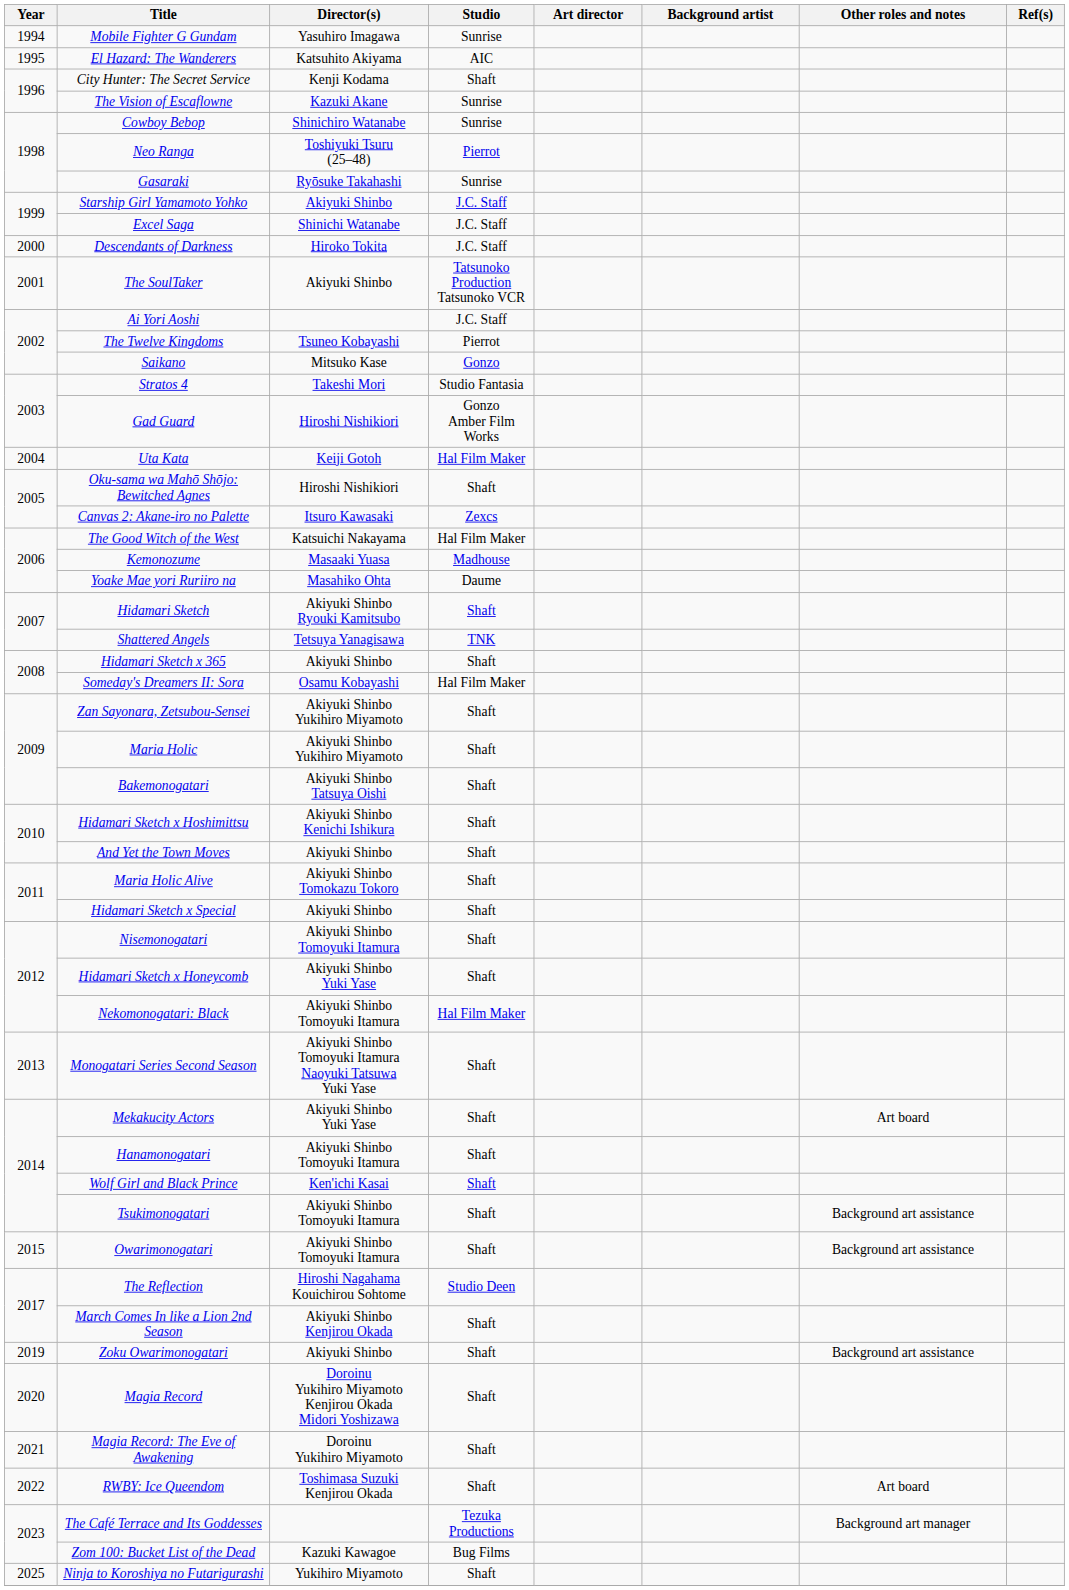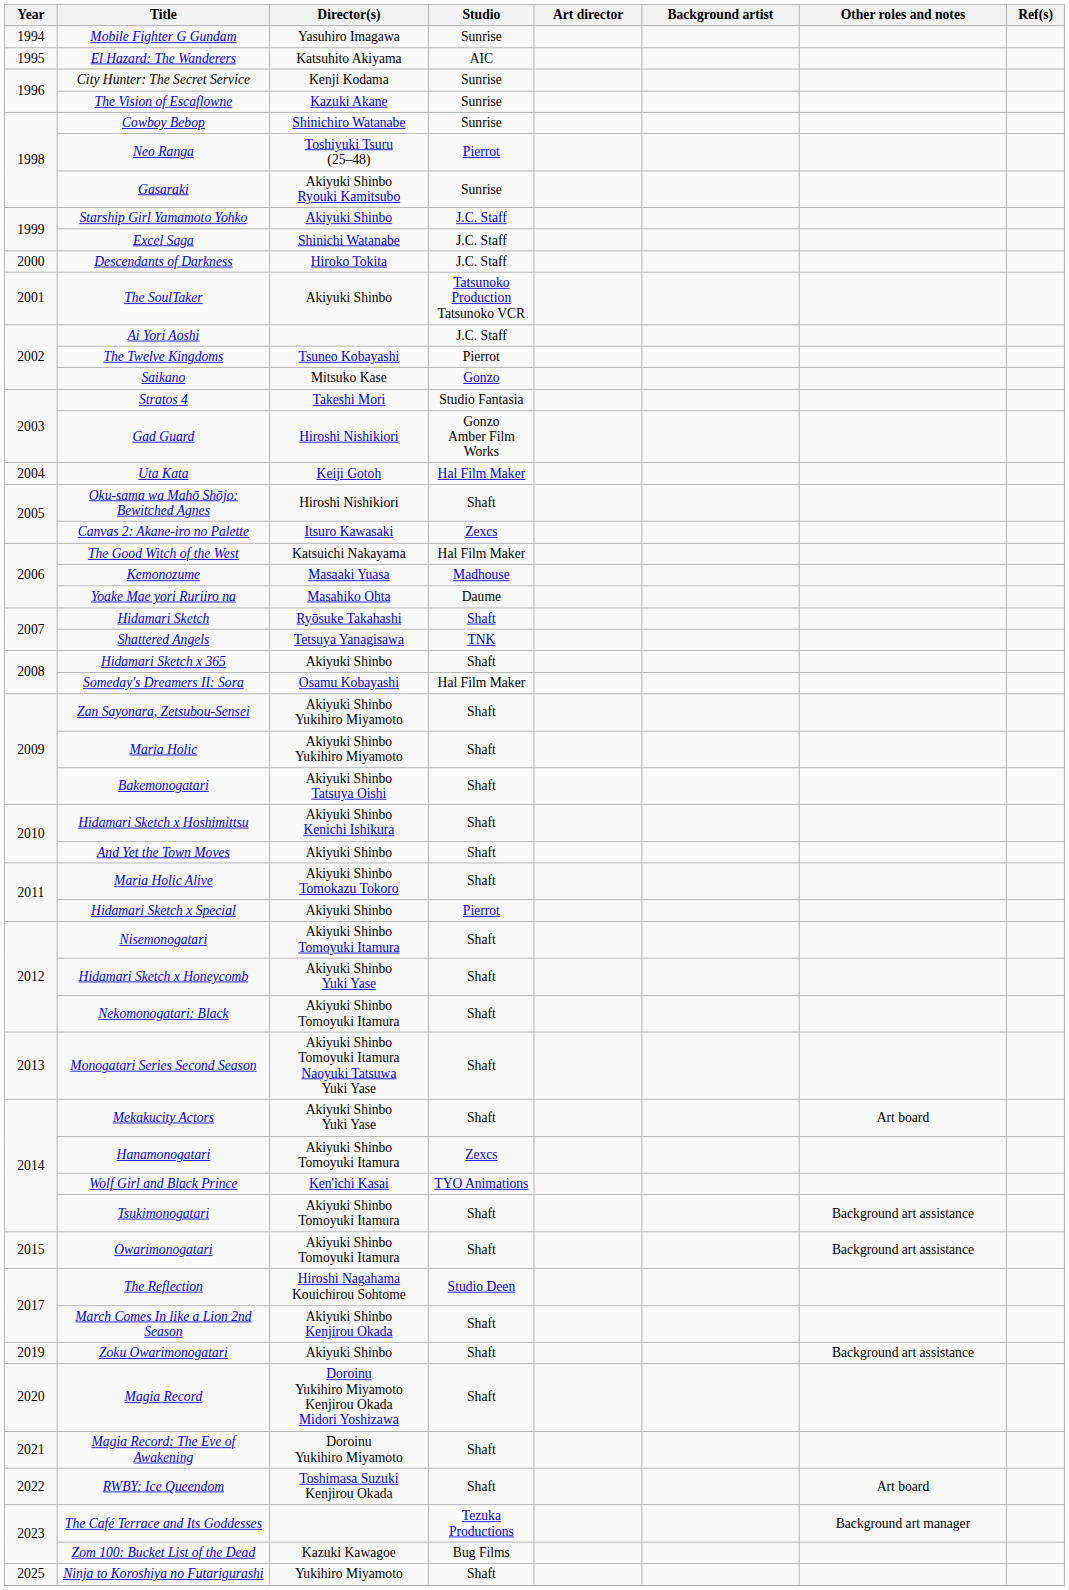 <table class="wikitable sortable" style="text-align:center; margin=auto; ">
 <tr>
 <th scope="col" width=5%>Year</th>
 <th scope="col" width=20%>Title</th>
 <th scope="col" width=15%>Director(s)</th>
 <th scope="col" width=10%>Studio</th>
 <th scope="col" class="unsortable">Art director</th>
 <th scope="col" class="unsortable">Background artist</th>
 <th scope="col" class="unsortable">Other roles and notes</th>
 <th scope="col" class="unsortable">Ref(s)</th>
 </tr>
 <tr>
 <td>1994</td>
 <td><em><a href='#'>Mobile Fighter G Gundam</a></em></td>
 <td>Yasuhiro Imagawa</td>
 <td>Sunrise</td>
 <td></td>
 <td></td>
 <td></td>
 <td></td>
 </tr>
 <tr>
 <td>1995</td>
 <td><em><a href='#'>El Hazard: The Wanderers</a></em></td>
 <td>Katsuhito Akiyama</td>
 <td>AIC</td>
 <td></td>
 <td></td>
 <td></td>
 <td></td>
 </tr>
 <tr>
 <td rowspan="2">1996</td>
 <td><em>City Hunter: The Secret Service</em></td>
 <td>Kenji Kodama</td>
-<td>Shaft</td>
+<td>Sunrise</td>
 <td></td>
 <td></td>
 <td></td>
 <td></td>
 </tr>
 <tr>
 <td><em><a href='#'>The Vision of Escaflowne</a></em></td>
 <td><a href='#'>Kazuki Akane</a></td>
 <td>Sunrise</td>
 <td></td>
 <td></td>
 <td></td>
 <td></td>
 </tr>
 <tr>
 <td rowspan="3">1998</td>
 <td><em><a href='#'>Cowboy Bebop</a></em></td>
 <td><a href='#'>Shinichiro Watanabe</a></td>
 <td>Sunrise</td>
 <td></td>
 <td></td>
 <td></td>
 <td></td>
 </tr>
 <tr>
 <td><em><a href='#'>Neo Ranga</a></em></td>
 <td><a href='#'>Toshiyuki Tsuru</a><br>(25–48)</td>
 <td><a href='#'>Pierrot</a></td>
 <td></td>
 <td></td>
 <td></td>
 <td></td>
 </tr>
 <tr>
 <td><em><a href='#'>Gasaraki</a></em></td>
-<td><a href='#'>Ryōsuke Takahashi</a></td>
+<td>Akiyuki Shinbo<br><a href='#'>Ryouki Kamitsubo</a></td>
 <td>Sunrise</td>
 <td></td>
 <td></td>
 <td></td>
 <td></td>
 </tr>
 <tr>
 <td rowspan="2">1999</td>
 <td><em><a href='#'>Starship Girl Yamamoto Yohko</a></em></td>
 <td><a href='#'>Akiyuki Shinbo</a></td>
 <td><a href='#'>J.C. Staff</a></td>
 <td></td>
 <td></td>
 <td></td>
 <td></td>
 </tr>
 <tr>
 <td><em><a href='#'>Excel Saga</a></em></td>
 <td><a href='#'>Shinichi Watanabe</a></td>
 <td>J.C. Staff</td>
 <td></td>
 <td></td>
 <td></td>
 <td></td>
 </tr>
 <tr>
 <td>2000</td>
 <td><em><a href='#'>Descendants of Darkness</a></em></td>
 <td><a href='#'>Hiroko Tokita</a></td>
 <td>J.C. Staff</td>
 <td></td>
 <td></td>
 <td></td>
 <td></td>
 </tr>
 <tr>
 <td>2001</td>
 <td><em><a href='#'>The SoulTaker</a></em></td>
 <td>Akiyuki Shinbo</td>
 <td><a href='#'>Tatsunoko Production</a><br>Tatsunoko VCR</td>
 <td></td>
 <td></td>
 <td></td>
 <td></td>
 </tr>
 <tr>
 <td rowspan="3">2002</td>
 <td><em><a href='#'>Ai Yori Aoshi</a></em></td>
 <td></td>
 <td>J.C. Staff</td>
 <td></td>
 <td></td>
 <td></td>
 <td></td>
 </tr>
 <tr>
 <td><em><a href='#'>The Twelve Kingdoms</a></em></td>
 <td><a href='#'>Tsuneo Kobayashi</a></td>
 <td>Pierrot</td>
 <td></td>
 <td></td>
 <td></td>
 <td></td>
 </tr>
 <tr>
 <td><em><a href='#'>Saikano</a></em></td>
 <td>Mitsuko Kase</td>
 <td><a href='#'>Gonzo</a></td>
 <td></td>
 <td></td>
 <td></td>
 <td></td>
 </tr>
 <tr>
 <td rowspan="2">2003</td>
 <td><em><a href='#'>Stratos 4</a></em></td>
 <td><a href='#'>Takeshi Mori</a></td>
 <td>Studio Fantasia</td>
 <td></td>
 <td></td>
 <td></td>
 <td></td>
 </tr>
 <tr>
 <td><em><a href='#'>Gad Guard</a></em></td>
 <td><a href='#'>Hiroshi Nishikiori</a></td>
 <td>Gonzo<br>Amber Film Works</td>
 <td></td>
 <td></td>
 <td></td>
 <td></td>
 </tr>
 <tr>
 <td>2004</td>
 <td><em><a href='#'>Uta Kata</a></em></td>
 <td><a href='#'>Keiji Gotoh</a></td>
 <td><a href='#'>Hal Film Maker</a></td>
 <td></td>
 <td></td>
 <td></td>
 <td></td>
 </tr>
 <tr>
 <td rowspan="2">2005</td>
 <td><em><a href='#'>Oku-sama wa Mahō Shōjo: Bewitched Agnes</a></em></td>
 <td>Hiroshi Nishikiori</td>
 <td>Shaft</td>
 <td></td>
 <td></td>
 <td></td>
 <td></td>
 </tr>
 <tr>
 <td><em><a href='#'>Canvas 2: Akane-iro no Palette</a></em></td>
 <td><a href='#'>Itsuro Kawasaki</a></td>
 <td><a href='#'>Zexcs</a></td>
 <td></td>
 <td></td>
 <td></td>
 <td></td>
 </tr>
 <tr>
 <td rowspan="3">2006</td>
 <td><em><a href='#'>The Good Witch of the West</a></em></td>
 <td>Katsuichi Nakayama</td>
 <td>Hal Film Maker</td>
 <td></td>
 <td></td>
 <td></td>
 <td></td>
 </tr>
 <tr>
 <td><em><a href='#'>Kemonozume</a></em></td>
 <td><a href='#'>Masaaki Yuasa</a></td>
 <td><a href='#'>Madhouse</a></td>
 <td></td>
 <td></td>
 <td></td>
 <td></td>
 </tr>
 <tr>
 <td><em><a href='#'>Yoake Mae yori Ruriiro na</a></em></td>
 <td><a href='#'>Masahiko Ohta</a></td>
 <td>Daume</td>
 <td></td>
 <td></td>
 <td></td>
 <td></td>
 </tr>
 <tr>
 <td rowspan="2">2007</td>
 <td><em><a href='#'>Hidamari Sketch</a></em></td>
-<td>Akiyuki Shinbo<br><a href='#'>Ryouki Kamitsubo</a></td>
+<td><a href='#'>Ryōsuke Takahashi</a></td>
 <td><a href='#'>Shaft</a></td>
 <td></td>
 <td></td>
 <td></td>
 <td></td>
 </tr>
 <tr>
 <td><em><a href='#'>Shattered Angels</a></em></td>
 <td><a href='#'>Tetsuya Yanagisawa</a></td>
 <td><a href='#'>TNK</a></td>
 <td></td>
 <td></td>
 <td></td>
 <td></td>
 </tr>
 <tr>
 <td rowspan="2">2008</td>
 <td><em><a href='#'>Hidamari Sketch x 365</a></em></td>
 <td>Akiyuki Shinbo</td>
 <td>Shaft</td>
 <td></td>
 <td></td>
 <td></td>
 <td></td>
 </tr>
 <tr>
 <td><em><a href='#'>Someday's Dreamers II: Sora</a></em></td>
 <td><a href='#'>Osamu Kobayashi</a></td>
 <td>Hal Film Maker</td>
 <td></td>
 <td></td>
 <td></td>
 <td></td>
 </tr>
 <tr>
 <td rowspan="3">2009</td>
 <td><em><a href='#'>Zan Sayonara, Zetsubou-Sensei</a></em></td>
 <td>Akiyuki Shinbo<br>Yukihiro Miyamoto</td>
 <td>Shaft</td>
 <td></td>
 <td></td>
 <td></td>
 <td></td>
 </tr>
 <tr>
 <td><em><a href='#'>Maria Holic</a></em></td>
 <td>Akiyuki Shinbo<br>Yukihiro Miyamoto</td>
 <td>Shaft</td>
 <td></td>
 <td></td>
 <td></td>
 <td></td>
 </tr>
 <tr>
 <td><em><a href='#'>Bakemonogatari</a></em></td>
 <td>Akiyuki Shinbo<br><a href='#'>Tatsuya Oishi</a></td>
 <td>Shaft</td>
 <td></td>
 <td></td>
 <td></td>
 <td></td>
 </tr>
 <tr>
 <td rowspan="2">2010</td>
 <td><em><a href='#'>Hidamari Sketch x Hoshimittsu</a></em></td>
 <td>Akiyuki Shinbo<br><a href='#'>Kenichi Ishikura</a></td>
 <td>Shaft</td>
 <td></td>
 <td></td>
 <td></td>
 <td></td>
 </tr>
 <tr>
 <td><em><a href='#'>And Yet the Town Moves</a></em></td>
 <td>Akiyuki Shinbo</td>
 <td>Shaft</td>
 <td></td>
 <td></td>
 <td></td>
 <td></td>
 </tr>
 <tr>
 <td rowspan="2">2011</td>
 <td><em><a href='#'>Maria Holic Alive</a></em></td>
 <td>Akiyuki Shinbo<br><a href='#'>Tomokazu Tokoro</a></td>
 <td>Shaft</td>
 <td></td>
 <td></td>
 <td></td>
 <td></td>
 </tr>
 <tr>
 <td><em><a href='#'>Hidamari Sketch x Special</a></em></td>
 <td>Akiyuki Shinbo</td>
-<td>Shaft</td>
+<td><a href='#'>Pierrot</a></td>
 <td></td>
 <td></td>
 <td></td>
 <td></td>
 </tr>
 <tr>
 <td rowspan="3">2012</td>
 <td><em><a href='#'>Nisemonogatari</a></em></td>
 <td>Akiyuki Shinbo<br><a href='#'>Tomoyuki Itamura</a></td>
 <td>Shaft</td>
 <td></td>
 <td></td>
 <td></td>
 <td></td>
 </tr>
 <tr>
 <td><em><a href='#'>Hidamari Sketch x Honeycomb</a></em></td>
 <td>Akiyuki Shinbo<br><a href='#'>Yuki Yase</a></td>
 <td>Shaft</td>
 <td></td>
 <td></td>
 <td></td>
 <td></td>
 </tr>
 <tr>
 <td><em><a href='#'>Nekomonogatari: Black</a></em></td>
 <td>Akiyuki Shinbo<br>Tomoyuki Itamura</td>
-<td><a href='#'>Hal Film Maker</a></td>
+<td>Shaft</td>
 <td></td>
 <td></td>
 <td></td>
 <td></td>
 </tr>
 <tr>
 <td>2013</td>
 <td><em><a href='#'>Monogatari Series Second Season</a></em></td>
 <td>Akiyuki Shinbo<br>Tomoyuki Itamura<br><a href='#'>Naoyuki Tatsuwa</a><br>Yuki Yase</td>
 <td>Shaft</td>
 <td></td>
 <td></td>
 <td></td>
 <td></td>
 </tr>
 <tr>
 <td rowspan="4">2014</td>
 <td><em><a href='#'>Mekakucity Actors</a></em></td>
 <td>Akiyuki Shinbo<br>Yuki Yase</td>
 <td>Shaft</td>
 <td></td>
 <td></td>
 <td>Art board</td>
 <td></td>
 </tr>
 <tr>
 <td><em><a href='#'>Hanamonogatari</a></em></td>
 <td>Akiyuki Shinbo<br>Tomoyuki Itamura</td>
-<td>Shaft</td>
+<td><a href='#'>Zexcs</a></td>
 <td></td>
 <td></td>
 <td></td>
 <td></td>
 </tr>
 <tr>
 <td><em><a href='#'>Wolf Girl and Black Prince</a></em></td>
 <td><a href='#'>Ken'ichi Kasai</a></td>
-<td><a href='#'>Shaft</a></td>
+<td><a href='#'>TYO Animations</a></td>
 <td></td>
 <td></td>
 <td></td>
 <td></td>
 </tr>
 <tr>
 <td><em><a href='#'>Tsukimonogatari</a></em></td>
 <td>Akiyuki Shinbo<br>Tomoyuki Itamura</td>
 <td>Shaft</td>
 <td></td>
 <td></td>
 <td>Background art assistance</td>
 <td></td>
 </tr>
 <tr>
 <td>2015</td>
 <td><em><a href='#'>Owarimonogatari</a></em></td>
 <td>Akiyuki Shinbo<br>Tomoyuki Itamura</td>
 <td>Shaft</td>
 <td></td>
 <td></td>
 <td>Background art assistance</td>
 <td></td>
 </tr>
 <tr>
 <td rowspan="2">2017</td>
 <td><em><a href='#'>The Reflection</a></em></td>
 <td><a href='#'>Hiroshi Nagahama</a><br>Kouichirou Sohtome</td>
 <td><a href='#'>Studio Deen</a></td>
 <td></td>
 <td></td>
 <td></td>
 <td></td>
 </tr>
 <tr>
 <td><em><a href='#'>March Comes In like a Lion 2nd Season</a></em></td>
 <td>Akiyuki Shinbo<br><a href='#'>Kenjirou Okada</a></td>
 <td>Shaft</td>
 <td></td>
 <td></td>
 <td></td>
 </tr>
 <tr>
 <td>2019</td>
 <td><em><a href='#'>Zoku Owarimonogatari</a></em></td>
 <td>Akiyuki Shinbo</td>
 <td>Shaft</td>
 <td></td>
 <td></td>
 <td>Background art assistance</td>
 <td></td>
 </tr>
 <tr>
 <td>2020</td>
 <td><em><a href='#'>Magia Record</a></em></td>
 <td><a href='#'>Doroinu</a><br>Yukihiro Miyamoto<br>Kenjirou Okada<br><a href='#'>Midori Yoshizawa</a></td>
 <td>Shaft</td>
 <td></td>
 <td></td>
 <td></td>
 <td></td>
 </tr>
 <tr>
 <td>2021</td>
 <td><em><a href='#'>Magia Record: The Eve of Awakening</a></em></td>
 <td>Doroinu<br>Yukihiro Miyamoto</td>
 <td>Shaft</td>
 <td></td>
 <td></td>
 <td></td>
 <td></td>
 </tr>
 <tr>
 <td>2022</td>
 <td><em><a href='#'>RWBY: Ice Queendom</a></em></td>
 <td><a href='#'>Toshimasa Suzuki</a><br>Kenjirou Okada</td>
 <td>Shaft</td>
 <td></td>
 <td></td>
 <td>Art board</td>
 <td></td>
 </tr>
 <tr>
 <td rowspan="2">2023</td>
 <td><em><a href='#'>The Café Terrace and Its Goddesses</a></em></td>
 <td></td>
 <td><a href='#'>Tezuka Productions</a></td>
 <td></td>
 <td></td>
 <td>Background art manager</td>
 <td></td>
 </tr>
 <tr>
 <td><em><a href='#'>Zom 100: Bucket List of the Dead</a></em></td>
 <td>Kazuki Kawagoe</td>
 <td>Bug Films</td>
 <td></td>
 <td></td>
 <td></td>
 </tr>
 <tr>
 <td>2025</td>
 <td><em><a href='#'>Ninja to Koroshiya no Futarigurashi</a></em></td>
 <td>Yukihiro Miyamoto</td>
 <td>Shaft</td>
 <td></td>
 <td></td>
 <td></td>
 <td></td>
 </tr>
 <tr>
 </tr>
 </table>
